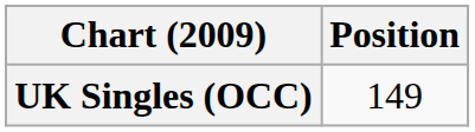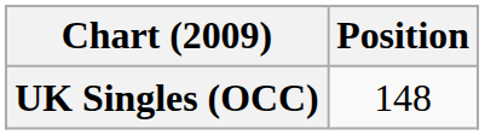 <table class="wikitable plainrowheaders">
 <tr>
 <th>Chart (2009)</th>
 <th>Position</th>
 </tr>
 <tr>
 <th scope="row">UK Singles (OCC)</th>
-<td style="text-align:center;">149</td>
+<td style="text-align:center;">148</td>
 </tr>
 </table>
